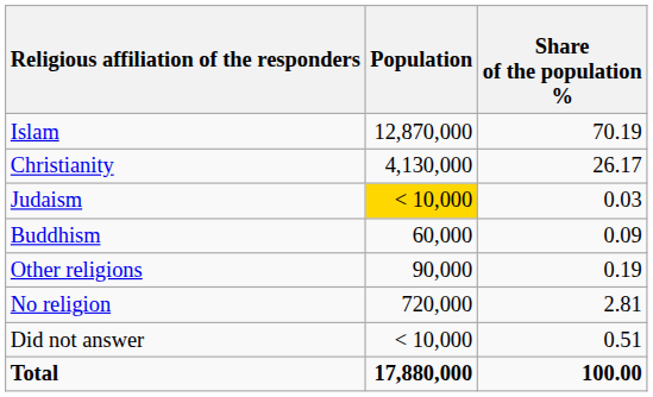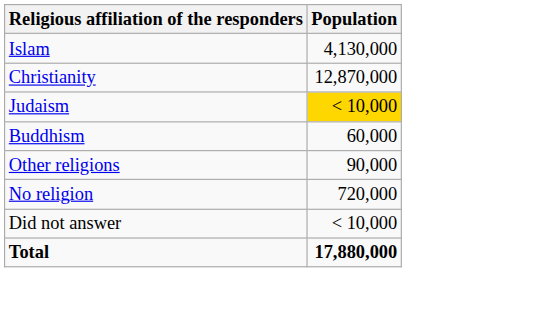 <table class="wikitable">
 <tr>
 <th>Religious affiliation of the responders</th>
 <th>Population</th>
-<th><br> Share<br>of the population<br>%</th>
 </tr>
 <tr>
 <td><a href='#'>Islam</a></td>
-<td align=right>12,870,000</td>
-<td align=right>70.19</td>
+<td align=right>4,130,000</td>
 </tr>
 <tr>
 <td><a href='#'>Christianity</a></td>
-<td align=right>4,130,000</td>
-<td align=right>26.17</td>
+<td align=right>12,870,000</td>
 </tr>
 <tr>
 <td><a href='#'>Judaism</a></td>
 <td align=right style="background: gold;">< 10,000</td>
-<td align=right>0.03</td>
 </tr>
 <tr>
 <td><a href='#'>Buddhism</a></td>
 <td align=right>60,000</td>
-<td align=right>0.09</td>
 </tr>
 <tr>
 <td><a href='#'>Other religions</a></td>
 <td align=right>90,000</td>
-<td align=right>0.19</td>
 </tr>
 <tr>
 <td><a href='#'>No religion</a></td>
 <td align=right>720,000</td>
-<td align=right>2.81</td>
 </tr>
 <tr>
 <td>Did not answer</td>
 <td align=right>< 10,000</td>
-<td align=right>0.51</td>
 </tr>
 <tr>
 <td><strong>Total</strong></td>
 <td align=right><strong>17,880,000</strong></td>
-<td align=right><strong>100.00</strong></td>
 </tr>
 </table>
